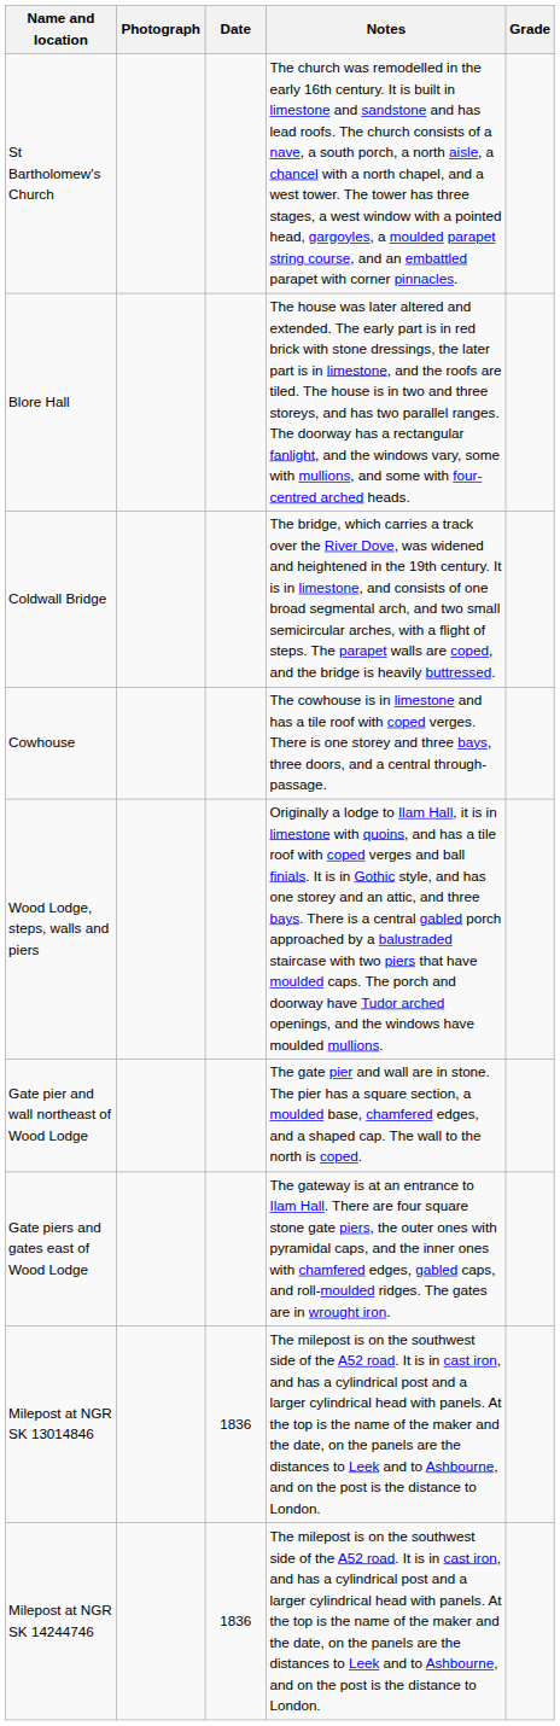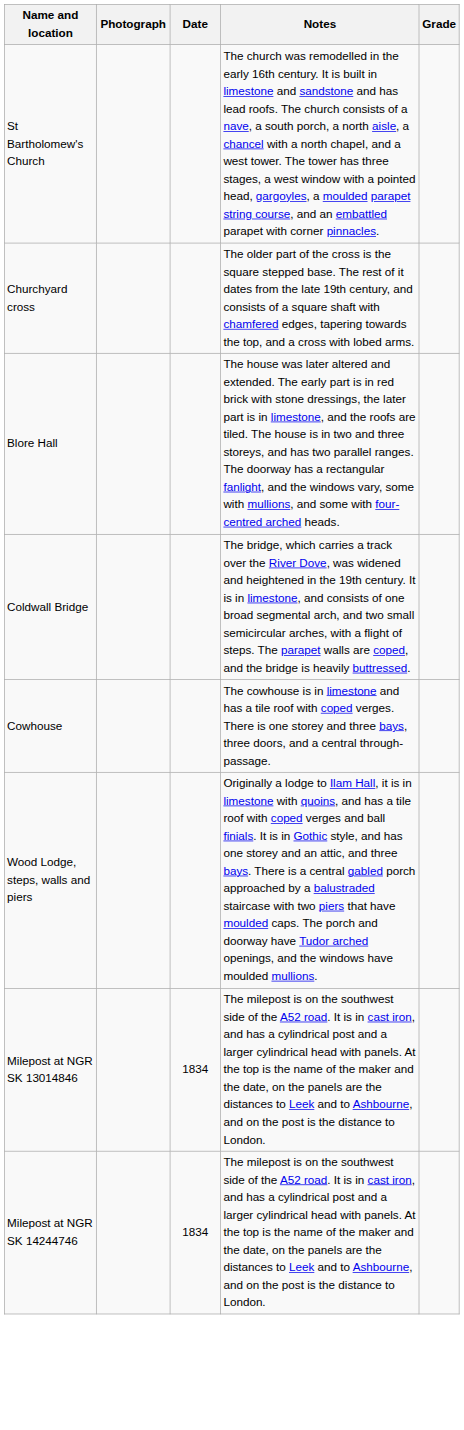 <table class="wikitable sortable plainrowheaders" style="width:100%; border:0; text-align:left; line-height:150%;">
 <tr>
 <th scope="col"  style="width:150px">Name and location</th>
 <th scope="col"  style="width:100px" class="unsortable">Photograph</th>
 <th scope="col"  style="width:120px">Date</th>
 <th scope="col"  style="width:650px" class="unsortable">Notes</th>
 <th scope="col"  style="width:50px">Grade</th>
 </tr>
 <tr>
 <td>St Bartholomew's Church<br><small></small></td>
 <td></td>
 <td align="center"></td>
 <td>The church was remodelled in the early 16th century.  It is built in <a href='#'>limestone</a> and <a href='#'>sandstone</a> and has lead roofs.  The church consists of a <a href='#'>nave</a>, a south porch, a north <a href='#'>aisle</a>, a <a href='#'>chancel</a> with a north chapel, and a west tower.  The tower has three stages, a west window with a pointed head, <a href='#'>gargoyles</a>, a <a href='#'>moulded</a> <a href='#'>parapet</a> <a href='#'>string course</a>, and an <a href='#'>embattled</a> parapet with corner <a href='#'>pinnacles</a>.</td>
+<td align="center" ></td>
+</tr>
+<tr>
+<td>Churchyard cross<br><small></small></td>
+<td></td>
+<td align="center"></td>
+<td>The older part of the cross is the square stepped base.  The rest of it dates from the late 19th century, and consists of a square shaft with <a href='#'>chamfered</a> edges, tapering towards the top, and a cross with lobed arms.</td>
 <td align="center" ></td>
 </tr>
 <tr>
 <td>Blore Hall<br><small></small></td>
 <td></td>
 <td align="center"></td>
 <td>The house was later altered and extended.  The early part is in red brick with stone dressings, the later part is in <a href='#'>limestone</a>, and the roofs are tiled.  The house is in two and three storeys, and has two parallel ranges. The doorway has a rectangular <a href='#'>fanlight</a>, and the windows vary, some with <a href='#'>mullions</a>, and some with <a href='#'>four-centred arched</a> heads.</td>
 <td align="center" ></td>
 </tr>
 <tr>
 <td>Coldwall Bridge<br><small></small></td>
 <td></td>
 <td align="center"></td>
 <td>The bridge, which carries a track over the <a href='#'>River Dove</a>, was widened and heightened in the 19th century.  It is in <a href='#'>limestone</a>, and consists of one broad segmental arch, and two small semicircular arches, with a flight of steps.  The <a href='#'>parapet</a> walls are <a href='#'>coped</a>, and the bridge is heavily <a href='#'>buttressed</a>.</td>
 <td align="center" ></td>
 </tr>
 <tr>
 <td>Cowhouse<br><small></small></td>
 <td></td>
 <td align="center"></td>
 <td>The cowhouse is in <a href='#'>limestone</a> and has a tile roof with <a href='#'>coped</a> verges.  There is one storey and three <a href='#'>bays</a>, three doors, and a central through-passage.</td>
 <td align="center" ></td>
 </tr>
 <tr>
 <td>Wood Lodge, steps, walls and piers<br><small></small></td>
 <td></td>
 <td align="center"></td>
 <td>Originally a lodge to <a href='#'>Ilam Hall</a>, it is in <a href='#'>limestone</a> with <a href='#'>quoins</a>, and has a tile roof with <a href='#'>coped</a> verges and ball <a href='#'>finials</a>.  It is in <a href='#'>Gothic</a> style, and has one storey and an attic, and three <a href='#'>bays</a>.  There is a central <a href='#'>gabled</a> porch approached by a <a href='#'>balustraded</a> staircase with two <a href='#'>piers</a> that have <a href='#'>moulded</a> caps.  The porch and doorway have <a href='#'>Tudor arched</a> openings, and the windows have moulded <a href='#'>mullions</a>.</td>
 <td align="center" ></td>
 </tr>
 <tr>
-<td>Gate pier and wall northeast of Wood Lodge<br><small></small></td>
-<td></td>
-<td align="center"></td>
-<td>The gate <a href='#'>pier</a> and wall are in stone.  The pier has a square section, a <a href='#'>moulded</a> base, <a href='#'>chamfered</a> edges, and a shaped cap.  The wall to the north is <a href='#'>coped</a>.</td>
-<td align="center" ></td>
-</tr>
-<tr>
-<td>Gate piers and gates east of Wood Lodge<br><small></small></td>
-<td></td>
-<td align="center"></td>
-<td>The gateway is at an entrance to <a href='#'>Ilam Hall</a>.  There are four square stone gate <a href='#'>piers</a>, the outer ones with pyramidal caps, and the inner ones with <a href='#'>chamfered</a> edges, <a href='#'>gabled</a> caps, and roll-<a href='#'>moulded</a> ridges.  The gates are in <a href='#'>wrought iron</a>.</td>
-<td align="center" ></td>
-</tr>
-<tr>
 <td>Milepost at NGR SK 13014846<br><small></small></td>
 <td></td>
-<td align="center">1836</td>
+<td align="center">1834</td>
 <td>The milepost is on the southwest side of the <a href='#'>A52 road</a>.  It is in <a href='#'>cast iron</a>, and has a cylindrical post and a larger cylindrical head with panels.  At the top is the name of the maker and the date, on the panels are the distances to <a href='#'>Leek</a> and to <a href='#'>Ashbourne</a>, and on the post is the distance to London.</td>
 <td align="center" ></td>
 </tr>
 <tr>
 <td>Milepost at NGR SK 14244746<br><small></small></td>
 <td></td>
-<td align="center">1836</td>
+<td align="center">1834</td>
 <td>The milepost is on the southwest side of the <a href='#'>A52 road</a>.  It is in <a href='#'>cast iron</a>, and has a cylindrical post and a larger cylindrical head with panels.  At the top is the name of the maker and the date, on the panels are the distances to <a href='#'>Leek</a> and to <a href='#'>Ashbourne</a>, and on the post is the distance to London.</td>
 <td align="center" ></td>
 </tr>
 <tr>
 </tr>
 </table>
